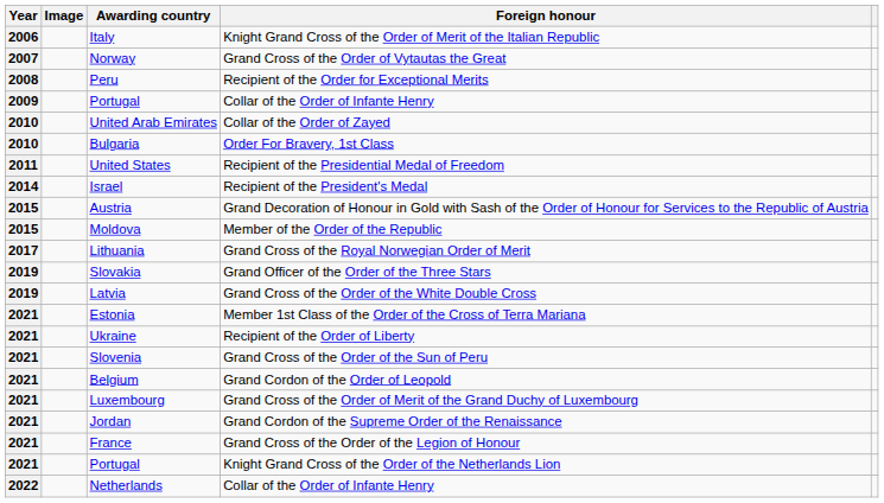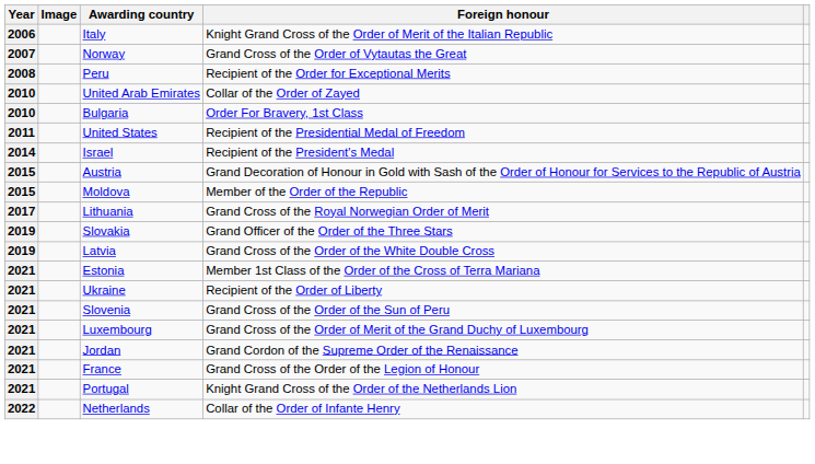 <table class="wikitable sortable">
 <tr>
 <th scope=col>Year</th>
 <th scope=col class= "unsortable">Image</th>
 <th scope=col>Awarding country</th>
 <th scope=col>Foreign honour</th>
 <th scope=col class= "unsortable"></th>
 </tr>
 <tr>
 <th scope=row>2006</th>
 <td></td>
 <td><a href='#'>Italy</a></td>
 <td>Knight Grand Cross of the <a href='#'>Order of Merit of the Italian Republic</a></td>
 <td></td>
 </tr>
 <tr>
 <th scope=row>2007</th>
 <td></td>
 <td><a href='#'>Norway</a></td>
 <td>Grand Cross of the <a href='#'>Order of Vytautas the Great</a></td>
 <td></td>
 </tr>
 <tr>
 <th scope=row>2008</th>
 <td></td>
 <td><a href='#'>Peru</a></td>
 <td>Recipient of the <a href='#'>Order for Exceptional Merits</a></td>
-<td></td>
-</tr>
-<tr>
-<th scope=row>2009</th>
-<td></td>
-<td><a href='#'>Portugal</a></td>
-<td>Collar of the <a href='#'>Order of Infante Henry</a></td>
 <td></td>
 </tr>
 <tr>
 <th scope=row>2010</th>
 <td></td>
 <td><a href='#'>United Arab Emirates</a></td>
 <td>Collar of the <a href='#'>Order of Zayed</a></td>
 <td></td>
 </tr>
 <tr>
 <th scope=row>2010</th>
 <td></td>
 <td><a href='#'>Bulgaria</a></td>
 <td><a href='#'>Order For Bravery, 1st Class</a></td>
 <td></td>
 </tr>
 <tr>
 <th scope=row>2011</th>
 <td></td>
 <td><a href='#'>United States</a></td>
 <td>Recipient of the <a href='#'>Presidential Medal of Freedom</a></td>
 <td></td>
 </tr>
 <tr>
 <th scope=row>2014</th>
 <td></td>
 <td><a href='#'>Israel</a></td>
 <td>Recipient of the <a href='#'>President's Medal</a></td>
 <td></td>
 </tr>
 <tr>
 <th scope=row>2015</th>
 <td></td>
 <td><a href='#'>Austria</a></td>
 <td>Grand Decoration of Honour in Gold with Sash of the <a href='#'>Order of Honour for Services to the Republic of Austria</a></td>
 <td></td>
 </tr>
 <tr>
 <th scope=row>2015</th>
 <td></td>
 <td><a href='#'>Moldova</a></td>
 <td>Member of the <a href='#'>Order of the Republic</a></td>
 <td></td>
 </tr>
 <tr>
 <th scope=row>2017</th>
 <td></td>
 <td><a href='#'>Lithuania</a></td>
 <td>Grand Cross of the <a href='#'>Royal Norwegian Order of Merit</a></td>
 <td></td>
 </tr>
 <tr>
 <th scope=row>2019</th>
 <td></td>
 <td><a href='#'>Slovakia</a></td>
 <td>Grand Officer of the <a href='#'>Order of the Three Stars</a></td>
 <td></td>
 </tr>
 <tr>
 <th scope=row>2019</th>
 <td></td>
 <td><a href='#'>Latvia</a></td>
 <td>Grand Cross of the <a href='#'>Order of the White Double Cross</a></td>
 <td></td>
 </tr>
 <tr>
 <th scope=row>2021</th>
 <td></td>
 <td><a href='#'>Estonia</a></td>
 <td>Member 1st Class of the <a href='#'>Order of the Cross of Terra Mariana</a></td>
 <td></td>
 </tr>
 <tr>
 <th scope=row>2021</th>
 <td></td>
 <td><a href='#'>Ukraine</a></td>
 <td>Recipient of the <a href='#'>Order of Liberty</a></td>
 <td></td>
 </tr>
 <tr>
 <th scope=row>2021</th>
 <td></td>
 <td><a href='#'>Slovenia</a></td>
 <td>Grand Cross of the <a href='#'>Order of the Sun of Peru</a></td>
 <td></td>
 </tr>
 <tr>
 <th scope=row>2021</th>
 <td></td>
-<td><a href='#'>Belgium</a></td>
-<td>Grand Cordon of the <a href='#'>Order of Leopold</a></td>
-<td></td>
-</tr>
-<tr>
-<th scope=row>2021</th>
-<td></td>
 <td><a href='#'>Luxembourg</a></td>
 <td>Grand Cross of the <a href='#'>Order of Merit of the Grand Duchy of Luxembourg</a></td>
 <td></td>
 </tr>
 <tr>
 <th scope=row>2021</th>
 <td></td>
 <td><a href='#'>Jordan</a></td>
 <td>Grand Cordon of the <a href='#'>Supreme Order of the Renaissance</a></td>
 <td></td>
 </tr>
 <tr>
 <th scope=row>2021</th>
 <td></td>
 <td><a href='#'>France</a></td>
 <td>Grand Cross of the Order of the <a href='#'>Legion of Honour</a></td>
 <td></td>
 </tr>
 <tr>
 <th scope=row>2021</th>
 <td></td>
 <td><a href='#'>Portugal</a></td>
 <td>Knight Grand Cross of the <a href='#'>Order of the Netherlands Lion</a></td>
 <td></td>
 </tr>
 <tr>
 <th scope=row>2022</th>
 <td></td>
 <td><a href='#'>Netherlands</a></td>
 <td>Collar of the <a href='#'>Order of Infante Henry</a></td>
 <td></td>
 </tr>
 </table>
